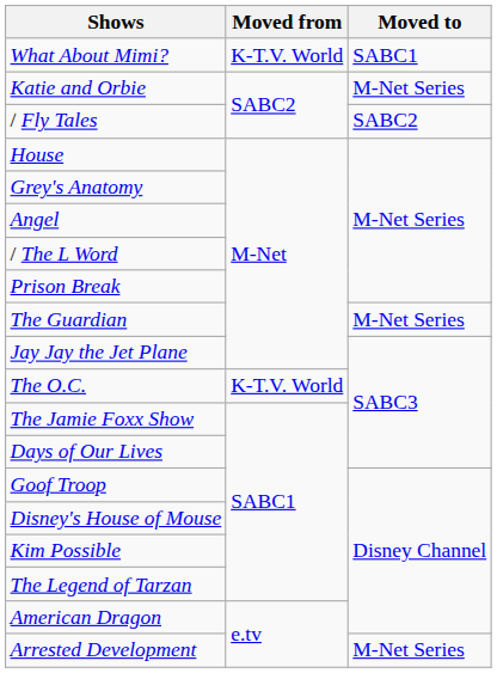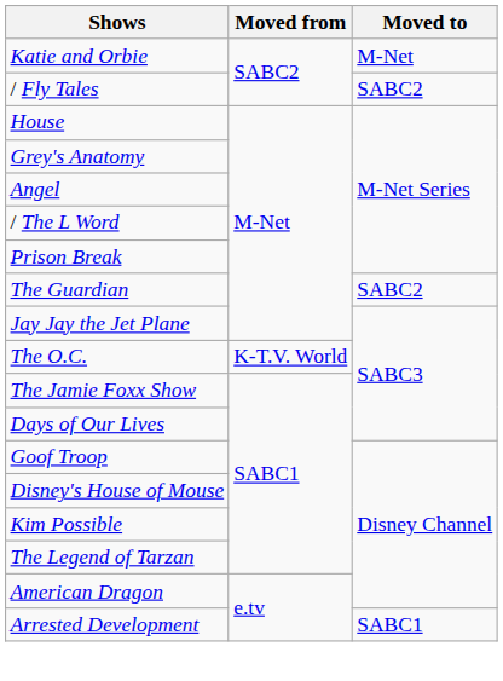 <table class="wikitable">
 <tr>
 <th>Shows</th>
 <th>Moved from</th>
 <th>Moved to</th>
 </tr>
 <tr>
-<td> <em><a href='#'>What About Mimi?</a></em></td>
-<td><a href='#'>K-T.V. World</a></td>
-<td><a href='#'>SABC1</a></td>
-</tr>
-<tr>
 <td> <em><a href='#'>Katie and Orbie</a></em></td>
 <td rowspan="2"><a href='#'>SABC2</a></td>
-<td><a href='#'>M-Net Series</a></td>
+<td><a href='#'>M-Net</a></td>
 </tr>
 <tr>
 <td>/ <em><a href='#'>Fly Tales</a></em></td>
 <td><a href='#'>SABC2</a></td>
 </tr>
 <tr>
 <td> <em><a href='#'>House</a></em></td>
 <td rowspan="7"><a href='#'>M-Net</a></td>
 <td rowspan="5"><a href='#'>M-Net Series</a></td>
 </tr>
 <tr>
 <td> <em><a href='#'>Grey's Anatomy</a></em></td>
 </tr>
 <tr>
 <td> <em><a href='#'>Angel</a></em></td>
 </tr>
 <tr>
 <td>/ <em><a href='#'>The L Word</a></em></td>
 </tr>
 <tr>
 <td> <em><a href='#'>Prison Break</a></em></td>
 </tr>
 <tr>
 <td> <em><a href='#'>The Guardian</a></em></td>
-<td><a href='#'>M-Net Series</a></td>
+<td><a href='#'>SABC2</a></td>
 </tr>
 <tr>
 <td> <em><a href='#'>Jay Jay the Jet Plane</a></em></td>
 <td rowspan="4"><a href='#'>SABC3</a></td>
 </tr>
 <tr>
 <td> <em><a href='#'>The O.C.</a></em></td>
 <td><a href='#'>K-T.V. World</a></td>
 </tr>
 <tr>
 <td> <em><a href='#'>The Jamie Foxx Show</a></em></td>
 <td rowspan="6"><a href='#'>SABC1</a></td>
 </tr>
 <tr>
 <td> <em><a href='#'>Days of Our Lives</a></em></td>
 </tr>
 <tr>
 <td> <em><a href='#'>Goof Troop</a></em></td>
 <td rowspan="5"><a href='#'>Disney Channel</a></td>
 </tr>
 <tr>
 <td> <em><a href='#'>Disney's House of Mouse</a></em></td>
 </tr>
 <tr>
 <td> <em><a href='#'>Kim Possible</a></em></td>
 </tr>
 <tr>
 <td> <em><a href='#'>The Legend of Tarzan</a></em></td>
 </tr>
 <tr>
 <td> <em><a href='#'>American Dragon</a></em></td>
 <td rowspan="2"><a href='#'>e.tv</a></td>
 </tr>
 <tr>
 <td> <em><a href='#'>Arrested Development</a></em></td>
-<td><a href='#'>M-Net Series</a></td>
+<td><a href='#'>SABC1</a></td>
 </tr>
 </table>
